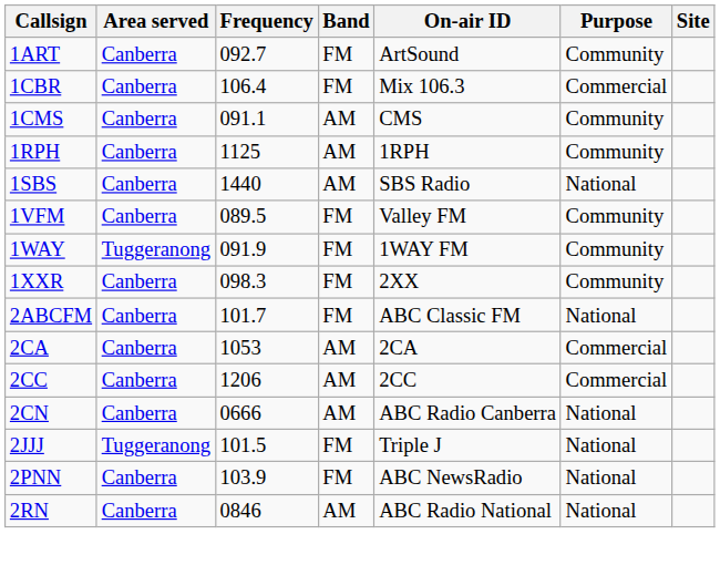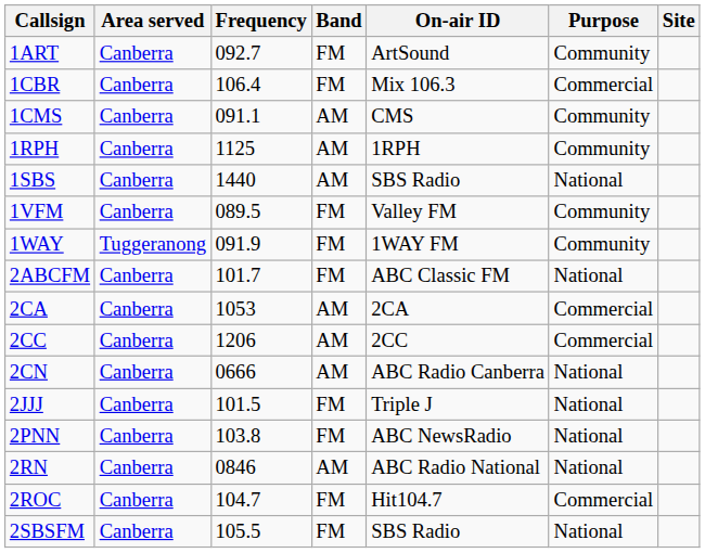 <table class="wikitable sortable" style="margin: 1em 1em 1em 0; background: #f9f9f9; border: 1px #aaa solid; border-collapse: collapse">
 <tr>
 <th>Callsign</th>
 <th>Area served</th>
 <th>Frequency</th>
 <th>Band</th>
 <th>On-air ID</th>
 <th>Purpose</th>
 <th>Site</th>
 </tr>
 <tr style="vertical-align: top; text-align: left;">
 <td><a href='#'>1ART</a></td>
 <td><a href='#'>Canberra</a></td>
 <td><span>0</span>92.7</td>
 <td>FM</td>
 <td>ArtSound</td>
 <td>Community</td>
 <td></td>
 </tr>
 <tr style="vertical-align: top; text-align: left;">
 <td><a href='#'>1CBR</a></td>
 <td><a href='#'>Canberra</a></td>
 <td>106.4</td>
 <td>FM</td>
 <td>Mix 106.3</td>
 <td>Commercial</td>
 <td></td>
 </tr>
 <tr style="vertical-align: top; text-align: left;">
 <td><a href='#'>1CMS</a></td>
 <td><a href='#'>Canberra</a></td>
 <td><span>0</span>91.1</td>
 <td>AM</td>
 <td>CMS</td>
 <td>Community</td>
 <td></td>
 </tr>
 <tr style="vertical-align: top; text-align: left;">
 <td><a href='#'>1RPH</a></td>
 <td><a href='#'>Canberra</a></td>
 <td>1125</td>
 <td>AM</td>
 <td>1RPH</td>
 <td>Community</td>
 <td></td>
 </tr>
 <tr style="vertical-align: top; text-align: left;">
 <td><a href='#'>1SBS</a></td>
 <td><a href='#'>Canberra</a></td>
 <td>1440</td>
 <td>AM</td>
 <td>SBS Radio</td>
 <td>National</td>
 <td></td>
 </tr>
 <tr style="vertical-align: top; text-align: left;">
 <td><a href='#'>1VFM</a></td>
 <td><a href='#'>Canberra</a></td>
 <td><span>0</span>89.5</td>
 <td>FM</td>
 <td>Valley FM</td>
 <td>Community</td>
 <td></td>
 </tr>
 <tr style="vertical-align: top; text-align: left;">
 <td><a href='#'>1WAY</a></td>
 <td><a href='#'>Tuggeranong</a></td>
 <td><span>0</span>91.9</td>
 <td>FM</td>
 <td>1WAY FM</td>
 <td>Community</td>
 <td></td>
 </tr>
 <tr style="vertical-align: top; text-align: left;">
-<td><a href='#'>1XXR</a></td>
-<td><a href='#'>Canberra</a></td>
-<td><span>0</span>98.3</td>
-<td>FM</td>
-<td>2XX</td>
-<td>Community</td>
-<td></td>
-</tr>
-<tr style="vertical-align: top; text-align: left;">
 <td><a href='#'>2ABCFM</a></td>
 <td><a href='#'>Canberra</a></td>
 <td>101.7</td>
 <td>FM</td>
 <td>ABC Classic FM</td>
 <td>National</td>
 <td></td>
 </tr>
 <tr style="vertical-align: top; text-align: left;">
 <td><a href='#'>2CA</a></td>
 <td><a href='#'>Canberra</a></td>
 <td>1053</td>
 <td>AM</td>
 <td>2CA</td>
 <td>Commercial</td>
 <td></td>
 </tr>
 <tr style="vertical-align: top; text-align: left;">
 <td><a href='#'>2CC</a></td>
 <td><a href='#'>Canberra</a></td>
 <td>1206</td>
 <td>AM</td>
 <td>2CC</td>
 <td>Commercial</td>
 <td></td>
 </tr>
 <tr style="vertical-align: top; text-align: left;">
 <td><a href='#'>2CN</a></td>
 <td><a href='#'>Canberra</a></td>
 <td><span>0</span>666</td>
 <td>AM</td>
 <td>ABC Radio Canberra</td>
 <td>National</td>
 <td></td>
 </tr>
 <tr style="vertical-align: top; text-align: left;">
 <td><a href='#'>2JJJ</a></td>
-<td><a href='#'>Tuggeranong</a></td>
+<td><a href='#'>Canberra</a></td>
 <td>101.5</td>
 <td>FM</td>
 <td>Triple J</td>
 <td>National</td>
 <td></td>
 </tr>
 <tr style="vertical-align: top; text-align: left;">
 <td><a href='#'>2PNN</a></td>
 <td><a href='#'>Canberra</a></td>
-<td>103.9</td>
+<td>103.8</td>
 <td>FM</td>
 <td>ABC NewsRadio</td>
 <td>National</td>
 <td></td>
 </tr>
 <tr style="vertical-align: top; text-align: left;">
 <td><a href='#'>2RN</a></td>
 <td><a href='#'>Canberra</a></td>
 <td><span>0</span>846</td>
 <td>AM</td>
 <td>ABC Radio National</td>
 <td>National</td>
 <td></td>
 </tr>
+<tr style="vertical-align: top; text-align: left;">
+<td><a href='#'>2ROC</a></td>
+<td><a href='#'>Canberra</a></td>
+<td>104.7</td>
+<td>FM</td>
+<td>Hit104.7</td>
+<td>Commercial</td>
+<td></td>
+</tr>
+<tr style="vertical-align: top; text-align: left;">
+<td><a href='#'>2SBSFM</a></td>
+<td><a href='#'>Canberra</a></td>
+<td>105.5</td>
+<td>FM</td>
+<td>SBS Radio</td>
+<td>National</td>
+<td></td>
+</tr>
 </table>
